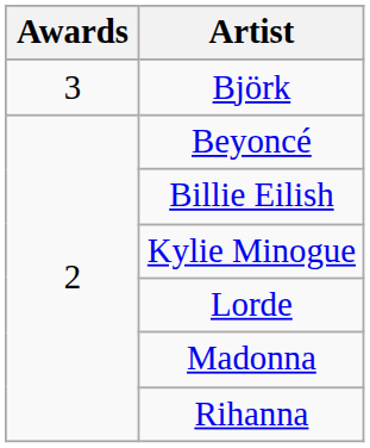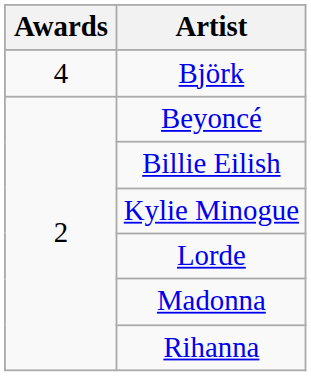 <table class="wikitable" rowspan="2" style="text-align:center;">
 <tr>
 <th scope="col" style="width:55px;">Awards</th>
 <th scope="col" style="text-align:center;">Artist</th>
 </tr>
 <tr>
-<td>3</td>
+<td>4</td>
 <td><a href='#'>Björk</a></td>
 </tr>
 <tr>
 <td rowspan="7">2</td>
 <td><a href='#'>Beyoncé</a></td>
 </tr>
 <tr>
 <td><a href='#'>Billie Eilish</a></td>
 </tr>
 <tr>
 <td><a href='#'>Kylie Minogue</a></td>
 </tr>
 <tr>
 <td><a href='#'>Lorde</a></td>
 </tr>
 <tr>
 <td><a href='#'>Madonna</a></td>
 </tr>
 <tr>
 <td><a href='#'>Rihanna</a></td>
 </tr>
 </table>
